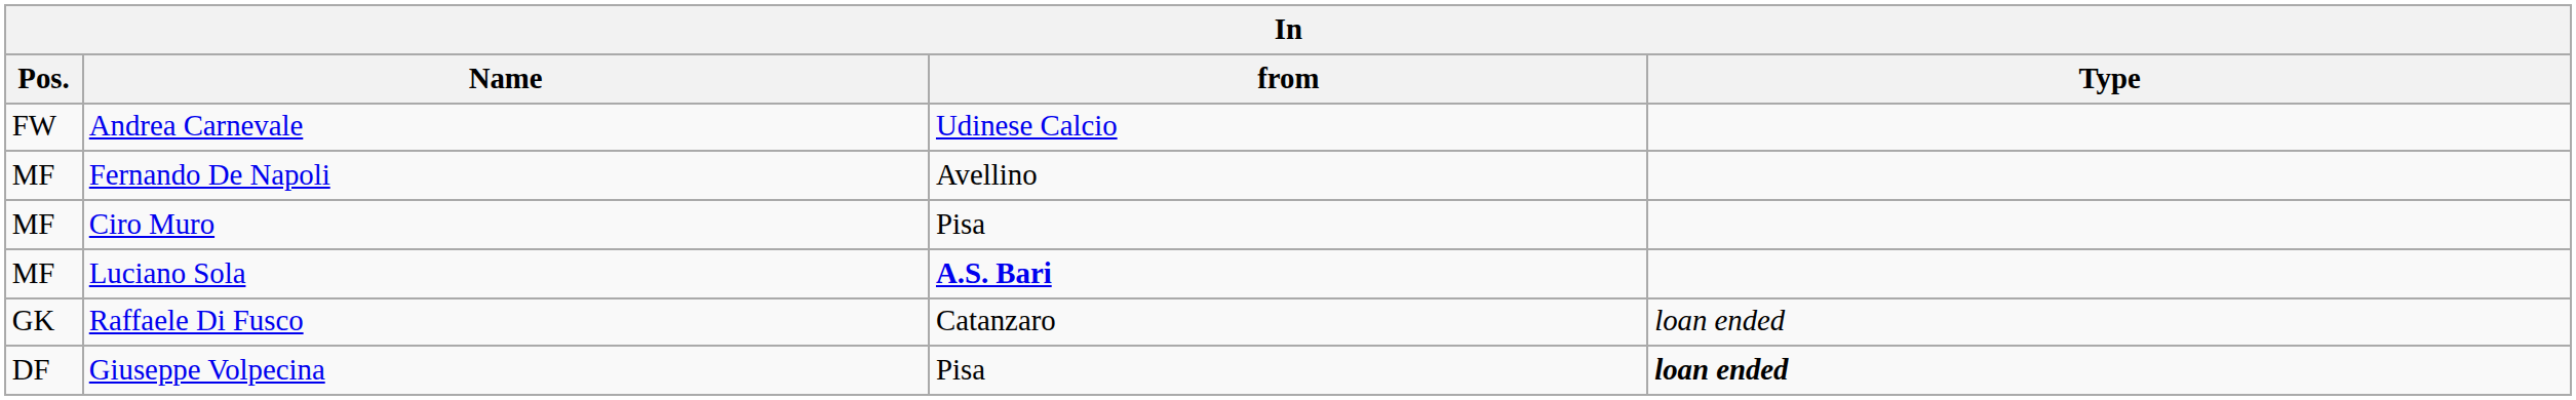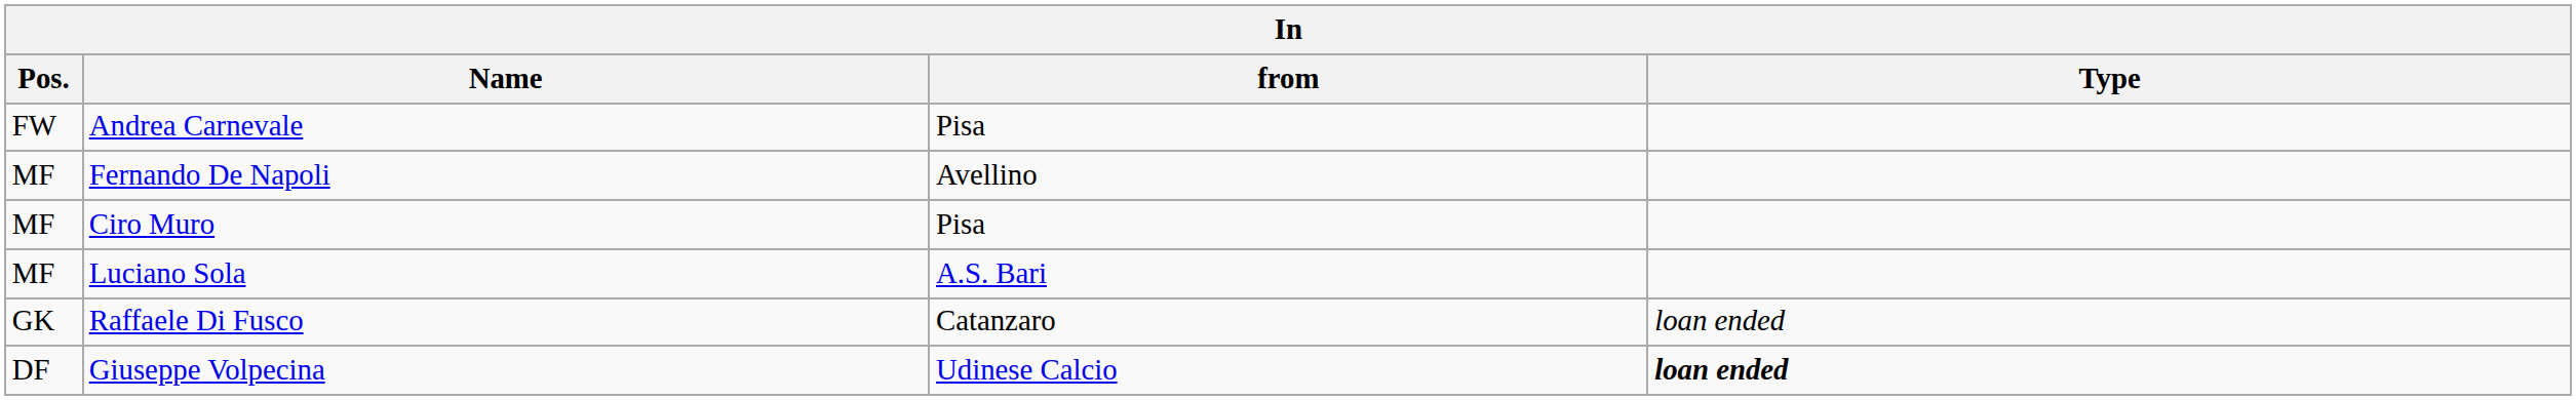 <table class="wikitable" style="font-size:90%;width:99%;">
 <tr>
 <th colspan="4">In</th>
 </tr>
 <tr>
 <th width=3%>Pos.</th>
 <th width=33%>Name</th>
 <th width=28%>from</th>
 <th width=36%>Type</th>
 </tr>
 <tr>
 <td>FW</td>
 <td><a href='#'>Andrea Carnevale</a></td>
-<td><a href='#'>Udinese Calcio</a></td>
+<td>Pisa</td>
 <td></td>
 </tr>
 <tr>
 <td>MF</td>
 <td><a href='#'>Fernando De Napoli</a></td>
 <td>Avellino</td>
 <td></td>
 </tr>
 <tr>
 <td>MF</td>
 <td><a href='#'>Ciro Muro</a></td>
 <td>Pisa</td>
 <td></td>
 </tr>
 <tr>
 <td>MF</td>
 <td><a href='#'>Luciano Sola</a></td>
-<td><strong><a href='#'>A.S. Bari</a></strong></td>
+<td><a href='#'>A.S. Bari</a></td>
 <td></td>
 </tr>
 <tr>
 <td>GK</td>
 <td><a href='#'>Raffaele Di Fusco</a></td>
 <td>Catanzaro</td>
 <td><em>loan ended</em></td>
 </tr>
 <tr>
 <td>DF</td>
 <td><a href='#'>Giuseppe Volpecina</a></td>
-<td>Pisa</td>
+<td><a href='#'>Udinese Calcio</a></td>
 <td><strong><em>loan ended</em></strong></td>
 </tr>
 </table>
